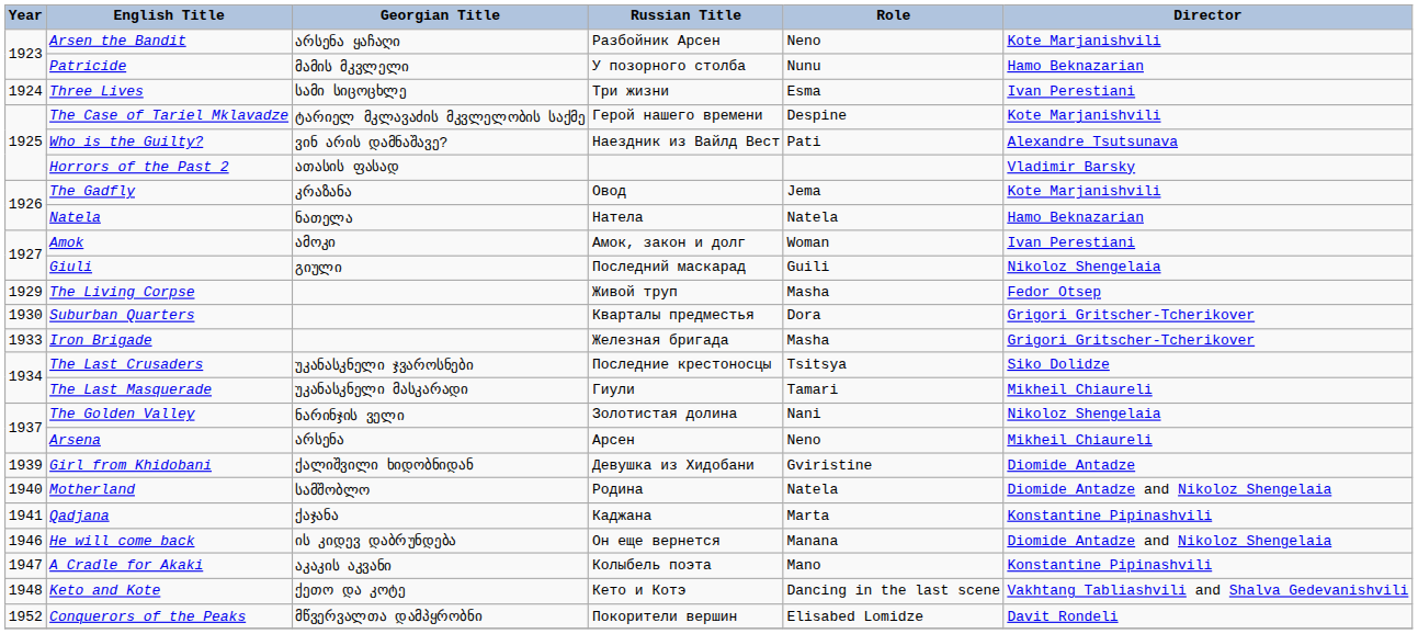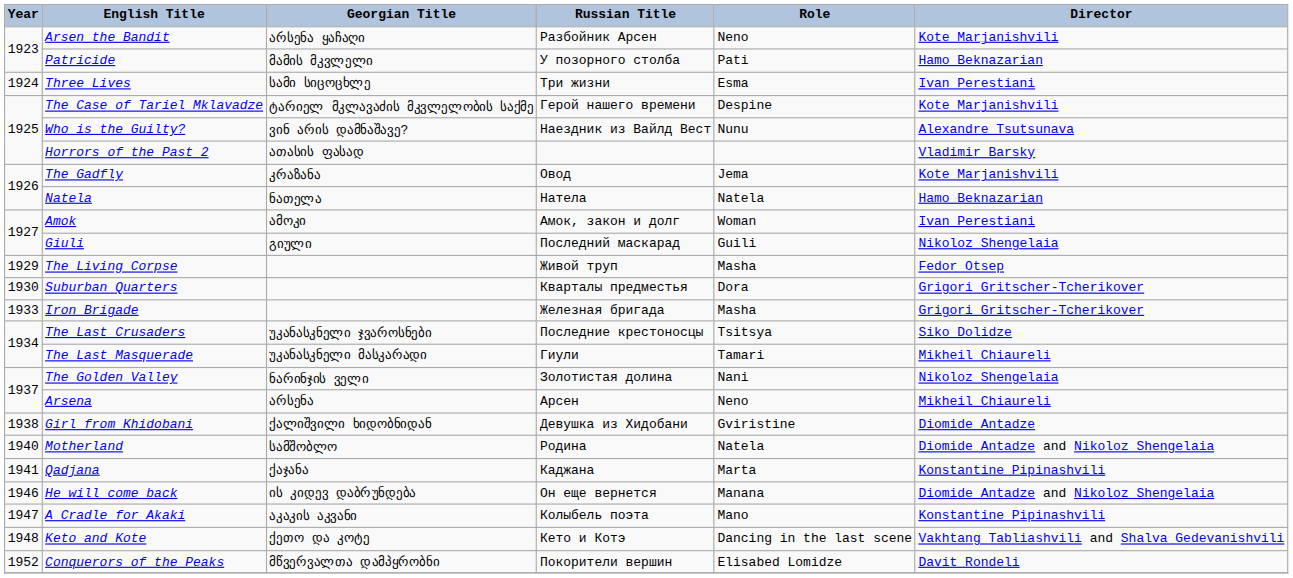 <table class="wikitable" style="font-size:90%;">
 <tr>
 <th style="background:#B0C4DE;">Year</th>
 <th style="background:#B0C4DE;">English Title</th>
 <th style="background:#B0C4DE;">Georgian Title</th>
 <th style="background:#B0C4DE;">Russian Title</th>
 <th style="background:#B0C4DE;">Role</th>
 <th style="background:#B0C4DE;">Director</th>
 </tr>
 <tr>
 <td rowspan="2">1923</td>
 <td><em><a href='#'>Arsen the Bandit</a></em></td>
 <td>არსენა ყაჩაღი</td>
 <td>Разбойник Арсен</td>
 <td>Neno</td>
 <td><a href='#'>Kote Marjanishvili</a></td>
 </tr>
 <tr>
 <td><em><a href='#'>Patricide</a></em></td>
 <td>მამის მკვლელი</td>
 <td>У позорного столба</td>
-<td>Nunu</td>
+<td>Pati</td>
 <td><a href='#'>Hamo Beknazarian</a></td>
 </tr>
 <tr>
 <td>1924</td>
 <td><em><a href='#'>Three Lives</a></em></td>
 <td>სამი სიცოცხლე</td>
 <td>Три жизни</td>
 <td>Esma</td>
 <td><a href='#'>Ivan Perestiani</a></td>
 </tr>
 <tr>
 <td rowspan="3">1925</td>
 <td><em><a href='#'>The Case of Tariel Mklavadze</a></em></td>
 <td>ტარიელ მკლავაძის მკვლელობის საქმე</td>
 <td>Герой нашего времени</td>
 <td>Despine</td>
 <td><a href='#'>Kote Marjanishvili</a></td>
 </tr>
 <tr>
 <td><em><a href='#'>Who is the Guilty?</a></em></td>
 <td>ვინ არის დამნაშავე?</td>
 <td>Наездник из Вайлд Вест</td>
-<td>Pati</td>
+<td>Nunu</td>
 <td><a href='#'>Alexandre Tsutsunava</a></td>
 </tr>
 <tr>
 <td><em><a href='#'>Horrors of the Past 2</a></em></td>
 <td>ათასის ფასად</td>
 <td></td>
 <td></td>
 <td><a href='#'>Vladimir Barsky</a></td>
 </tr>
 <tr>
 <td rowspan="2">1926</td>
 <td><em><a href='#'>The Gadfly</a></em></td>
 <td>კრაზანა</td>
 <td>Овод</td>
 <td>Jema</td>
 <td><a href='#'>Kote Marjanishvili</a></td>
 </tr>
 <tr>
 <td><em><a href='#'>Natela</a></em></td>
 <td>ნათელა</td>
 <td>Натела</td>
 <td>Natela</td>
 <td><a href='#'>Hamo Beknazarian</a></td>
 </tr>
 <tr>
 <td rowspan="2">1927</td>
 <td><em><a href='#'>Amok</a></em></td>
 <td>ამოკი</td>
 <td>Амок, закон и долг</td>
 <td>Woman</td>
 <td><a href='#'>Ivan Perestiani</a></td>
 </tr>
 <tr>
 <td><em><a href='#'>Giuli</a></em></td>
 <td>გიული</td>
 <td>Последний маскарад</td>
 <td>Guili</td>
 <td><a href='#'>Nikoloz Shengelaia</a></td>
 </tr>
 <tr>
 <td>1929</td>
 <td><em><a href='#'>The Living Corpse</a></em></td>
 <td></td>
 <td>Живой труп</td>
 <td>Masha</td>
 <td><a href='#'>Fedor Otsep</a></td>
 </tr>
 <tr>
 <td>1930</td>
 <td><em><a href='#'>Suburban Quarters</a></em></td>
 <td></td>
 <td>Кварталы предместья</td>
 <td>Dora</td>
 <td><a href='#'>Grigori Gritscher-Tcherikover</a></td>
 </tr>
 <tr>
 <td>1933</td>
 <td><em><a href='#'>Iron Brigade</a></em></td>
 <td></td>
 <td>Железная бригада</td>
 <td>Masha</td>
 <td><a href='#'>Grigori Gritscher-Tcherikover</a></td>
 </tr>
 <tr>
 <td rowspan="2">1934</td>
 <td><em><a href='#'>The Last Crusaders</a></em></td>
 <td>უკანასკნელი ჯვაროსნები</td>
 <td>Последние крестоносцы</td>
 <td>Tsitsya</td>
 <td><a href='#'>Siko Dolidze</a></td>
 </tr>
 <tr>
 <td><em><a href='#'>The Last Masquerade</a></em></td>
 <td>უკანასკნელი მასკარადი</td>
 <td>Гиули</td>
 <td>Tamari</td>
 <td><a href='#'>Mikheil Chiaureli</a></td>
 </tr>
 <tr>
 <td rowspan="2">1937</td>
 <td><em><a href='#'>The Golden Valley</a></em></td>
 <td>ნარინჯის ველი</td>
 <td>Золотистая долина</td>
 <td>Nani</td>
 <td><a href='#'>Nikoloz Shengelaia</a></td>
 </tr>
 <tr>
 <td><em><a href='#'>Arsena</a></em></td>
 <td>არსენა</td>
 <td>Арсен</td>
 <td>Neno</td>
 <td><a href='#'>Mikheil Chiaureli</a></td>
 </tr>
 <tr>
-<td>1939</td>
+<td>1938</td>
 <td><em><a href='#'>Girl from Khidobani</a></em></td>
 <td>ქალიშვილი ხიდობნიდან</td>
 <td>Девушка из Хидобани</td>
 <td>Gviristine</td>
 <td><a href='#'>Diomide Antadze</a></td>
 </tr>
 <tr>
 <td>1940</td>
 <td><em><a href='#'>Motherland</a></em></td>
 <td>სამშობლო</td>
 <td>Родина</td>
 <td>Natela</td>
 <td><a href='#'>Diomide Antadze</a> and <a href='#'>Nikoloz Shengelaia</a></td>
 </tr>
 <tr>
 <td>1941</td>
 <td><em><a href='#'>Qadjana</a></em></td>
 <td>ქაჯანა</td>
 <td>Каджана</td>
 <td>Marta</td>
 <td><a href='#'>Konstantine Pipinashvili</a></td>
 </tr>
 <tr>
 <td>1946</td>
 <td><em><a href='#'>He will come back</a></em></td>
 <td>ის კიდევ დაბრუნდება</td>
 <td>Он еще вернется</td>
 <td>Manana</td>
 <td><a href='#'>Diomide Antadze</a> and <a href='#'>Nikoloz Shengelaia</a></td>
 </tr>
 <tr>
 <td>1947</td>
 <td><em><a href='#'>A Cradle for Akaki</a></em></td>
 <td>აკაკის აკვანი</td>
 <td>Колыбель поэта</td>
 <td>Mano</td>
 <td><a href='#'>Konstantine Pipinashvili</a></td>
 </tr>
 <tr>
 <td>1948</td>
 <td><em><a href='#'>Keto and Kote</a></em></td>
 <td>ქეთო და კოტე</td>
 <td>Кето и Котэ</td>
 <td>Dancing in the last scene</td>
 <td><a href='#'>Vakhtang Tabliashvili</a> and <a href='#'>Shalva Gedevanishvili</a></td>
 </tr>
 <tr>
 <td>1952</td>
 <td><em><a href='#'>Conquerors of the Peaks</a></em></td>
 <td>მწვერვალთა დამპყრობნი</td>
 <td>Покорители вершин</td>
 <td>Elisabed Lomidze</td>
 <td><a href='#'>Davit Rondeli</a></td>
 </tr>
 <tr>
 </tr>
 </table>
